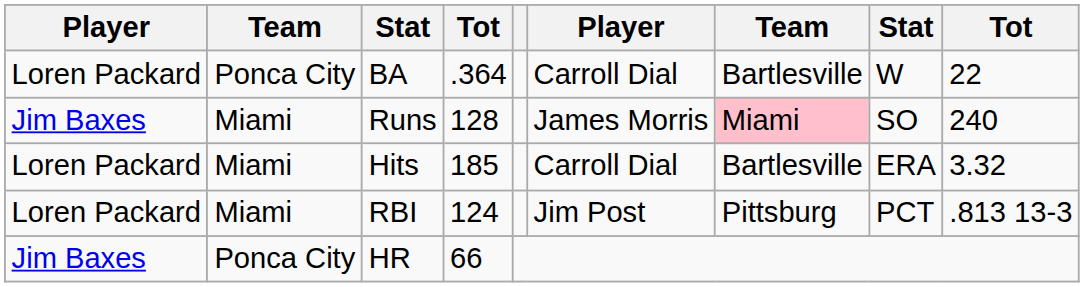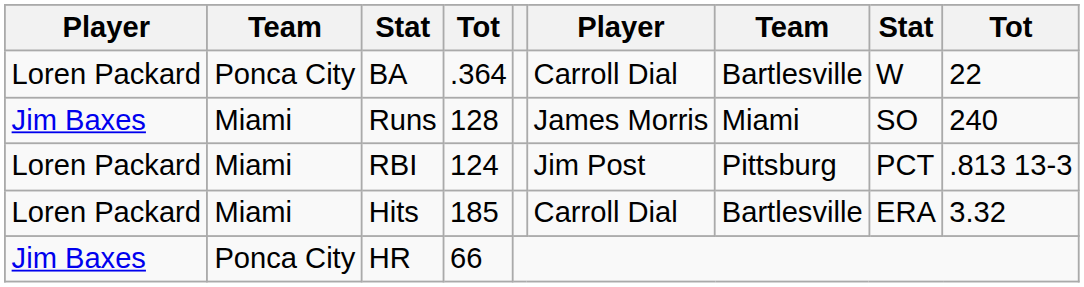 <table class="wikitable">
 <tr>
 <th>Player</th>
 <th>Team</th>
 <th>Stat</th>
 <th>Tot</th>
 <th></th>
 <th>Player</th>
 <th>Team</th>
 <th>Stat</th>
 <th>Tot</th>
 </tr>
 <tr>
 <td>Loren Packard</td>
 <td>Ponca City</td>
 <td>BA</td>
 <td>.364</td>
 <td></td>
 <td>Carroll Dial</td>
 <td>Bartlesville</td>
 <td>W</td>
 <td>22</td>
 </tr>
 <tr>
 <td><a href='#'>Jim Baxes</a></td>
 <td>Miami</td>
 <td>Runs</td>
 <td>128</td>
 <td></td>
 <td>James Morris</td>
-<td style="background: pink;">Miami</td>
+<td>Miami</td>
 <td>SO</td>
 <td>240</td>
+</tr>
+<tr>
+<td>Loren Packard</td>
+<td>Miami</td>
+<td>RBI</td>
+<td>124</td>
+<td></td>
+<td>Jim Post</td>
+<td>Pittsburg</td>
+<td>PCT</td>
+<td>.813 13-3</td>
 </tr>
 <tr>
 <td>Loren Packard</td>
 <td>Miami</td>
 <td>Hits</td>
 <td>185</td>
 <td></td>
 <td>Carroll Dial</td>
 <td>Bartlesville</td>
 <td>ERA</td>
 <td>3.32</td>
 </tr>
 <tr>
-<td>Loren Packard</td>
-<td>Miami</td>
-<td>RBI</td>
-<td>124</td>
-<td></td>
-<td>Jim Post</td>
-<td>Pittsburg</td>
-<td>PCT</td>
-<td>.813 13-3</td>
-</tr>
-<tr>
 <td><a href='#'>Jim Baxes</a></td>
 <td>Ponca City</td>
 <td>HR</td>
 <td>66</td>
 </tr>
 </table>
